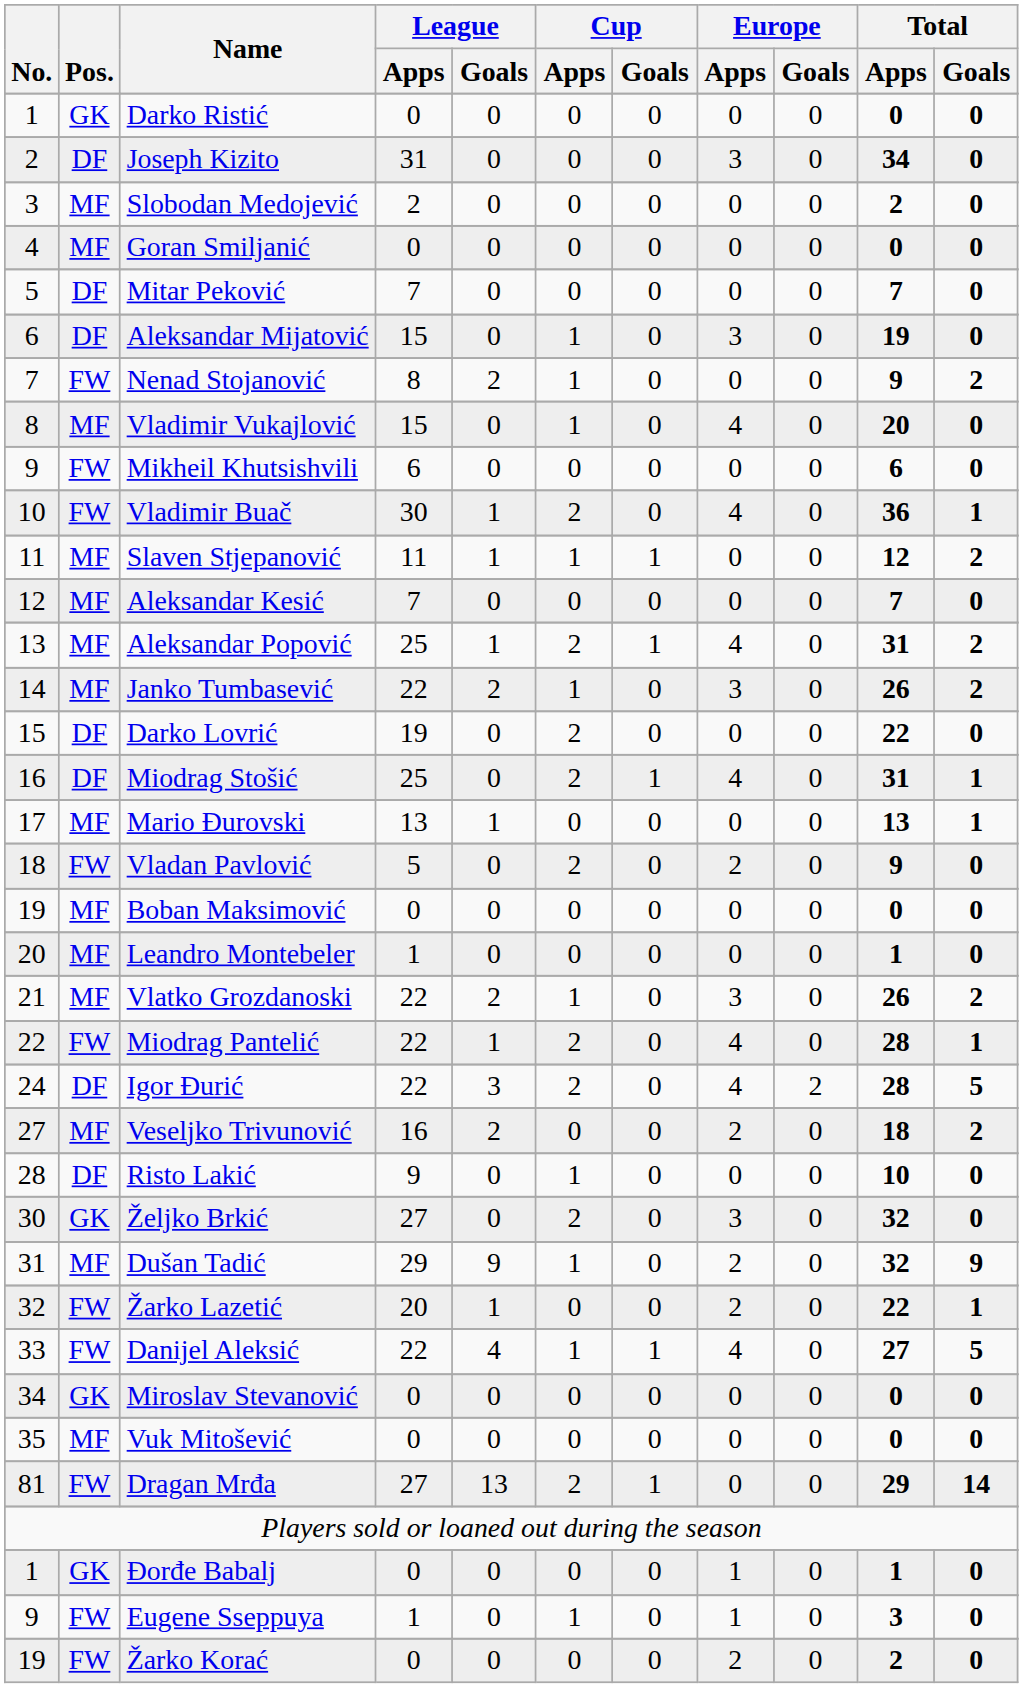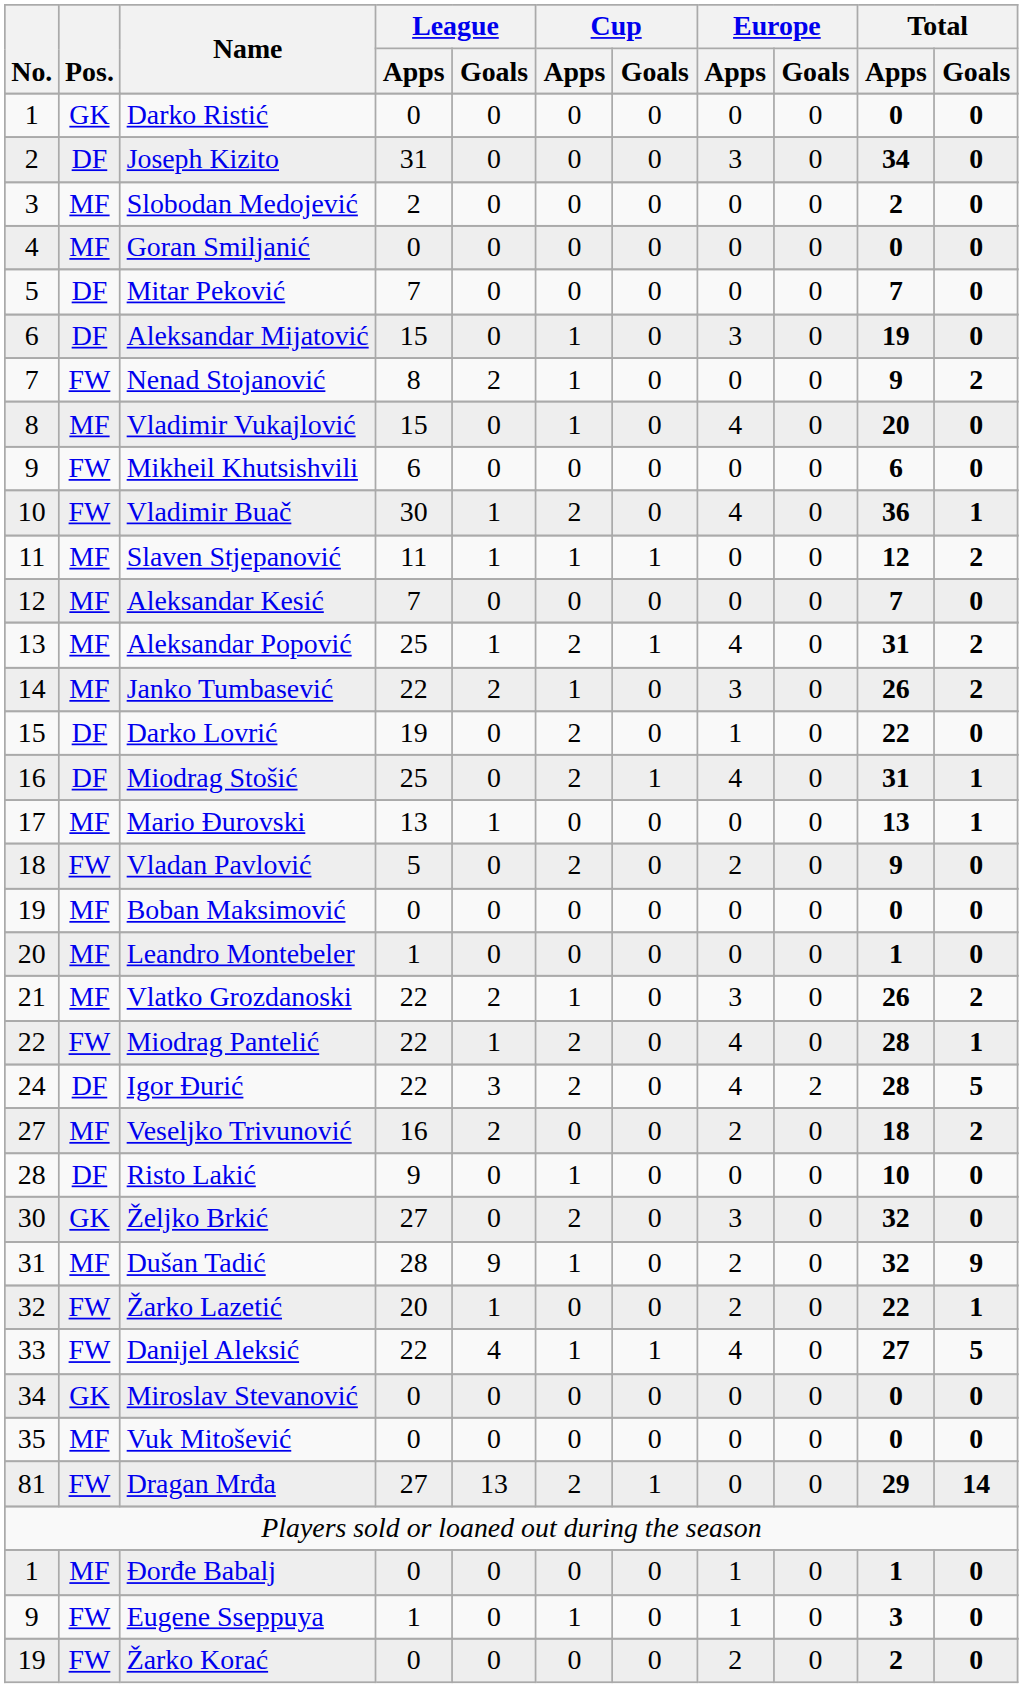 <table class="wikitable" style="text-align:center">
 <tr>
 <th rowspan="2" valign="bottom">No.</th>
 <th rowspan="2" valign="bottom">Pos.</th>
 <th rowspan="2">Name</th>
 <th colspan="2" width="85"><a href='#'>League</a></th>
 <th colspan="2" width="85"><a href='#'>Cup</a></th>
 <th colspan="2" width="85"><a href='#'>Europe</a></th>
 <th colspan="2" width="85">Total</th>
 </tr>
 <tr>
 <th>Apps</th>
 <th>Goals</th>
 <th>Apps</th>
 <th>Goals</th>
 <th>Apps</th>
 <th>Goals</th>
 <th>Apps</th>
 <th>Goals</th>
 </tr>
 <tr>
 </tr>
 <tr>
 <td>1</td>
 <td><a href='#'>GK</a></td>
 <td align="left"> <a href='#'>Darko Ristić</a></td>
 <td>0</td>
 <td>0</td>
 <td>0</td>
 <td>0</td>
 <td>0</td>
 <td>0</td>
 <td><strong>0</strong></td>
 <td><strong>0</strong></td>
 </tr>
 <tr>
 </tr>
 <tr bgcolor=#EEEEEE>
 <td>2</td>
 <td><a href='#'>DF</a></td>
 <td align="left"> <a href='#'>Joseph Kizito</a></td>
 <td>31</td>
 <td>0</td>
 <td>0</td>
 <td>0</td>
 <td>3</td>
 <td>0</td>
 <td><strong>34</strong></td>
 <td><strong>0</strong></td>
 </tr>
 <tr>
 </tr>
 <tr>
 <td>3</td>
 <td><a href='#'>MF</a></td>
 <td align="left"> <a href='#'>Slobodan Medojević</a></td>
 <td>2</td>
 <td>0</td>
 <td>0</td>
 <td>0</td>
 <td>0</td>
 <td>0</td>
 <td><strong>2</strong></td>
 <td><strong>0</strong></td>
 </tr>
 <tr>
 </tr>
 <tr bgcolor=#EEEEEE>
 <td>4</td>
 <td><a href='#'>MF</a></td>
 <td align="left"> <a href='#'>Goran Smiljanić</a></td>
 <td>0</td>
 <td>0</td>
 <td>0</td>
 <td>0</td>
 <td>0</td>
 <td>0</td>
 <td><strong>0</strong></td>
 <td><strong>0</strong></td>
 </tr>
 <tr>
 </tr>
 <tr>
 <td>5</td>
 <td><a href='#'>DF</a></td>
 <td align="left"> <a href='#'>Mitar Peković</a></td>
 <td>7</td>
 <td>0</td>
 <td>0</td>
 <td>0</td>
 <td>0</td>
 <td>0</td>
 <td><strong>7</strong></td>
 <td><strong>0</strong></td>
 </tr>
 <tr>
 </tr>
 <tr bgcolor=#EEEEEE>
 <td>6</td>
 <td><a href='#'>DF</a></td>
 <td align="left"> <a href='#'>Aleksandar Mijatović</a></td>
 <td>15</td>
 <td>0</td>
 <td>1</td>
 <td>0</td>
 <td>3</td>
 <td>0</td>
 <td><strong>19</strong></td>
 <td><strong>0</strong></td>
 </tr>
 <tr>
 </tr>
 <tr>
 <td>7</td>
 <td><a href='#'>FW</a></td>
 <td align="left"> <a href='#'>Nenad Stojanović</a></td>
 <td>8</td>
 <td>2</td>
 <td>1</td>
 <td>0</td>
 <td>0</td>
 <td>0</td>
 <td><strong>9</strong></td>
 <td><strong>2</strong></td>
 </tr>
 <tr>
 </tr>
 <tr bgcolor=#EEEEEE>
 <td>8</td>
 <td><a href='#'>MF</a></td>
 <td align="left"> <a href='#'>Vladimir Vukajlović</a></td>
 <td>15</td>
 <td>0</td>
 <td>1</td>
 <td>0</td>
 <td>4</td>
 <td>0</td>
 <td><strong>20</strong></td>
 <td><strong>0</strong></td>
 </tr>
 <tr>
 </tr>
 <tr>
 <td>9</td>
 <td><a href='#'>FW</a></td>
 <td align="left"> <a href='#'>Mikheil Khutsishvili</a></td>
 <td>6</td>
 <td>0</td>
 <td>0</td>
 <td>0</td>
 <td>0</td>
 <td>0</td>
 <td><strong>6</strong></td>
 <td><strong>0</strong></td>
 </tr>
 <tr>
 </tr>
 <tr bgcolor=#EEEEEE>
 <td>10</td>
 <td><a href='#'>FW</a></td>
 <td align="left"> <a href='#'>Vladimir Buač</a></td>
 <td>30</td>
 <td>1</td>
 <td>2</td>
 <td>0</td>
 <td>4</td>
 <td>0</td>
 <td><strong>36</strong></td>
 <td><strong>1</strong></td>
 </tr>
 <tr>
 </tr>
 <tr>
 <td>11</td>
 <td><a href='#'>MF</a></td>
 <td align="left"> <a href='#'>Slaven Stjepanović</a></td>
 <td>11</td>
 <td>1</td>
 <td>1</td>
 <td>1</td>
 <td>0</td>
 <td>0</td>
 <td><strong>12</strong></td>
 <td><strong>2</strong></td>
 </tr>
 <tr>
 </tr>
 <tr bgcolor=#EEEEEE>
 <td>12</td>
 <td><a href='#'>MF</a></td>
 <td align="left"> <a href='#'>Aleksandar Kesić</a></td>
 <td>7</td>
 <td>0</td>
 <td>0</td>
 <td>0</td>
 <td>0</td>
 <td>0</td>
 <td><strong>7</strong></td>
 <td><strong>0</strong></td>
 </tr>
 <tr>
 </tr>
 <tr>
 <td>13</td>
 <td><a href='#'>MF</a></td>
 <td align="left"> <a href='#'>Aleksandar Popović</a></td>
 <td>25</td>
 <td>1</td>
 <td>2</td>
 <td>1</td>
 <td>4</td>
 <td>0</td>
 <td><strong>31</strong></td>
 <td><strong>2</strong></td>
 </tr>
 <tr>
 </tr>
 <tr bgcolor=#EEEEEE>
 <td>14</td>
 <td><a href='#'>MF</a></td>
 <td align="left"> <a href='#'>Janko Tumbasević</a></td>
 <td>22</td>
 <td>2</td>
 <td>1</td>
 <td>0</td>
 <td>3</td>
 <td>0</td>
 <td><strong>26</strong></td>
 <td><strong>2</strong></td>
 </tr>
 <tr>
 </tr>
 <tr>
 <td>15</td>
 <td><a href='#'>DF</a></td>
 <td align="left"> <a href='#'>Darko Lovrić</a></td>
 <td>19</td>
 <td>0</td>
 <td>2</td>
 <td>0</td>
-<td>0</td>
+<td>1</td>
 <td>0</td>
 <td><strong>22</strong></td>
 <td><strong>0</strong></td>
 </tr>
 <tr>
 </tr>
 <tr bgcolor=#EEEEEE>
 <td>16</td>
 <td><a href='#'>DF</a></td>
 <td align="left"> <a href='#'>Miodrag Stošić</a></td>
 <td>25</td>
 <td>0</td>
 <td>2</td>
 <td>1</td>
 <td>4</td>
 <td>0</td>
 <td><strong>31</strong></td>
 <td><strong>1</strong></td>
 </tr>
 <tr>
 </tr>
 <tr>
 <td>17</td>
 <td><a href='#'>MF</a></td>
 <td align="left"> <a href='#'>Mario Đurovski</a></td>
 <td>13</td>
 <td>1</td>
 <td>0</td>
 <td>0</td>
 <td>0</td>
 <td>0</td>
 <td><strong>13</strong></td>
 <td><strong>1</strong></td>
 </tr>
 <tr>
 </tr>
 <tr bgcolor=#EEEEEE>
 <td>18</td>
 <td><a href='#'>FW</a></td>
 <td align="left"> <a href='#'>Vladan Pavlović</a></td>
 <td>5</td>
 <td>0</td>
 <td>2</td>
 <td>0</td>
 <td>2</td>
 <td>0</td>
 <td><strong>9</strong></td>
 <td><strong>0</strong></td>
 </tr>
 <tr>
 </tr>
 <tr>
 <td>19</td>
 <td><a href='#'>MF</a></td>
 <td align="left"> <a href='#'>Boban Maksimović</a></td>
 <td>0</td>
 <td>0</td>
 <td>0</td>
 <td>0</td>
 <td>0</td>
 <td>0</td>
 <td><strong>0</strong></td>
 <td><strong>0</strong></td>
 </tr>
 <tr>
 </tr>
 <tr bgcolor=#EEEEEE>
 <td>20</td>
 <td><a href='#'>MF</a></td>
 <td align="left"> <a href='#'>Leandro Montebeler</a></td>
 <td>1</td>
 <td>0</td>
 <td>0</td>
 <td>0</td>
 <td>0</td>
 <td>0</td>
 <td><strong>1</strong></td>
 <td><strong>0</strong></td>
 </tr>
 <tr>
 </tr>
 <tr>
 <td>21</td>
 <td><a href='#'>MF</a></td>
 <td align="left"> <a href='#'>Vlatko Grozdanoski</a></td>
 <td>22</td>
 <td>2</td>
 <td>1</td>
 <td>0</td>
 <td>3</td>
 <td>0</td>
 <td><strong>26</strong></td>
 <td><strong>2</strong></td>
 </tr>
 <tr>
 </tr>
 <tr bgcolor=#EEEEEE>
 <td>22</td>
 <td><a href='#'>FW</a></td>
 <td align="left"> <a href='#'>Miodrag Pantelić</a></td>
 <td>22</td>
 <td>1</td>
 <td>2</td>
 <td>0</td>
 <td>4</td>
 <td>0</td>
 <td><strong>28</strong></td>
 <td><strong>1</strong></td>
 </tr>
 <tr>
 </tr>
 <tr>
 <td>24</td>
 <td><a href='#'>DF</a></td>
 <td align="left"> <a href='#'>Igor Đurić</a></td>
 <td>22</td>
 <td>3</td>
 <td>2</td>
 <td>0</td>
 <td>4</td>
 <td>2</td>
 <td><strong>28</strong></td>
 <td><strong>5</strong></td>
 </tr>
 <tr>
 </tr>
 <tr bgcolor=#EEEEEE>
 <td>27</td>
 <td><a href='#'>MF</a></td>
 <td align="left"> <a href='#'>Veseljko Trivunović</a></td>
 <td>16</td>
 <td>2</td>
 <td>0</td>
 <td>0</td>
 <td>2</td>
 <td>0</td>
 <td><strong>18</strong></td>
 <td><strong>2</strong></td>
 </tr>
 <tr>
 </tr>
 <tr>
 <td>28</td>
 <td><a href='#'>DF</a></td>
 <td align="left"> <a href='#'>Risto Lakić</a></td>
 <td>9</td>
 <td>0</td>
 <td>1</td>
 <td>0</td>
 <td>0</td>
 <td>0</td>
 <td><strong>10</strong></td>
 <td><strong>0</strong></td>
 </tr>
 <tr>
 </tr>
 <tr bgcolor=#EEEEEE>
 <td>30</td>
 <td><a href='#'>GK</a></td>
 <td align="left"> <a href='#'>Željko Brkić</a></td>
 <td>27</td>
 <td>0</td>
 <td>2</td>
 <td>0</td>
 <td>3</td>
 <td>0</td>
 <td><strong>32</strong></td>
 <td><strong>0</strong></td>
 </tr>
 <tr>
 </tr>
 <tr>
 <td>31</td>
 <td><a href='#'>MF</a></td>
 <td align="left"> <a href='#'>Dušan Tadić</a></td>
-<td>29</td>
+<td>28</td>
 <td>9</td>
 <td>1</td>
 <td>0</td>
 <td>2</td>
 <td>0</td>
 <td><strong>32</strong></td>
 <td><strong>9</strong></td>
 </tr>
 <tr>
 </tr>
 <tr bgcolor=#EEEEEE>
 <td>32</td>
 <td><a href='#'>FW</a></td>
 <td align="left"> <a href='#'>Žarko Lazetić</a></td>
 <td>20</td>
 <td>1</td>
 <td>0</td>
 <td>0</td>
 <td>2</td>
 <td>0</td>
 <td><strong>22</strong></td>
 <td><strong>1</strong></td>
 </tr>
 <tr>
 </tr>
 <tr>
 <td>33</td>
 <td><a href='#'>FW</a></td>
 <td align="left"> <a href='#'>Danijel Aleksić</a></td>
 <td>22</td>
 <td>4</td>
 <td>1</td>
 <td>1</td>
 <td>4</td>
 <td>0</td>
 <td><strong>27</strong></td>
 <td><strong>5</strong></td>
 </tr>
 <tr>
 </tr>
 <tr bgcolor=#EEEEEE>
 <td>34</td>
 <td><a href='#'>GK</a></td>
 <td align="left"> <a href='#'>Miroslav Stevanović</a></td>
 <td>0</td>
 <td>0</td>
 <td>0</td>
 <td>0</td>
 <td>0</td>
 <td>0</td>
 <td><strong>0</strong></td>
 <td><strong>0</strong></td>
 </tr>
 <tr>
 </tr>
 <tr>
 <td>35</td>
 <td><a href='#'>MF</a></td>
 <td align="left"> <a href='#'>Vuk Mitošević</a></td>
 <td>0</td>
 <td>0</td>
 <td>0</td>
 <td>0</td>
 <td>0</td>
 <td>0</td>
 <td><strong>0</strong></td>
 <td><strong>0</strong></td>
 </tr>
 <tr>
 </tr>
 <tr bgcolor=#EEEEEE>
 <td>81</td>
 <td><a href='#'>FW</a></td>
 <td align="left"> <a href='#'>Dragan Mrđa</a></td>
 <td>27</td>
 <td>13</td>
 <td>2</td>
 <td>1</td>
 <td>0</td>
 <td>0</td>
 <td><strong>29</strong></td>
 <td><strong>14</strong></td>
 </tr>
 <tr>
 </tr>
 <tr>
 <td colspan="13"><em>Players sold or loaned out during the season</em></td>
 </tr>
 <tr>
 </tr>
 <tr bgcolor=#EEEEEE>
 <td>1</td>
-<td><a href='#'>GK</a></td>
+<td><a href='#'>MF</a></td>
 <td align="left"> <a href='#'>Đorđe Babalj</a></td>
 <td>0</td>
 <td>0</td>
 <td>0</td>
 <td>0</td>
 <td>1</td>
 <td>0</td>
 <td><strong>1</strong></td>
 <td><strong>0</strong></td>
 </tr>
 <tr>
 </tr>
 <tr>
 <td>9</td>
 <td><a href='#'>FW</a></td>
 <td align="left"> <a href='#'>Eugene Sseppuya</a></td>
 <td>1</td>
 <td>0</td>
 <td>1</td>
 <td>0</td>
 <td>1</td>
 <td>0</td>
 <td><strong>3</strong></td>
 <td><strong>0</strong></td>
 </tr>
 <tr>
 </tr>
 <tr bgcolor=#EEEEEE>
 <td>19</td>
 <td><a href='#'>FW</a></td>
 <td align="left"> <a href='#'>Žarko Korać</a></td>
 <td>0</td>
 <td>0</td>
 <td>0</td>
 <td>0</td>
 <td>2</td>
 <td>0</td>
 <td><strong>2</strong></td>
 <td><strong>0</strong></td>
 </tr>
 </table>
